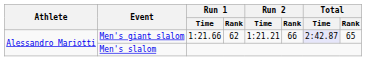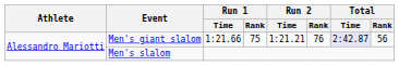 <table class="wikitable" style="font-size:90%">
 <tr>
 <th rowspan=2>Athlete</th>
 <th rowspan=2>Event</th>
 <th colspan=2>Run 1</th>
 <th colspan=2>Run 2</th>
 <th colspan=2>Total</th>
 </tr>
 <tr style="font-size:95%">
 <th>Time</th>
 <th>Rank</th>
 <th>Time</th>
 <th>Rank</th>
 <th>Time</th>
 <th>Rank</th>
 </tr>
 <tr align=center>
 <td align=left rowspan=2><a href='#'>Alessandro Mariotti</a></td>
 <td align=left><a href='#'>Men's giant slalom</a></td>
 <td>1:21.66</td>
-<td>62</td>
+<td>75</td>
 <td>1:21.21</td>
-<td>66</td>
+<td>76</td>
 <td style="background: lavender;">2:42.87</td>
-<td>65</td>
+<td>56</td>
 </tr>
 <tr align=center>
 <td align=left><a href='#'>Men's slalom</a></td>
 <td colspan=6></td>
 </tr>
 </table>
